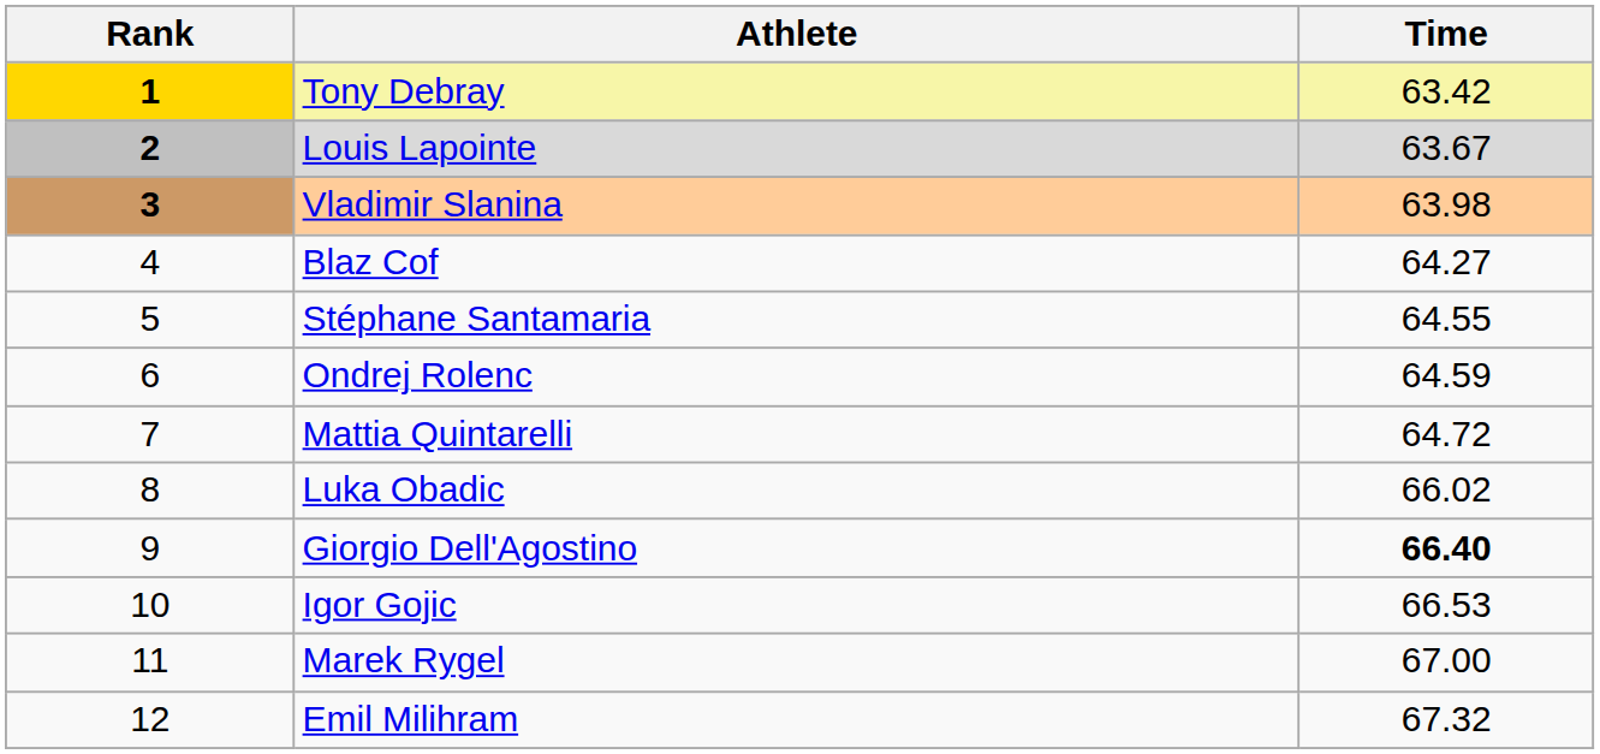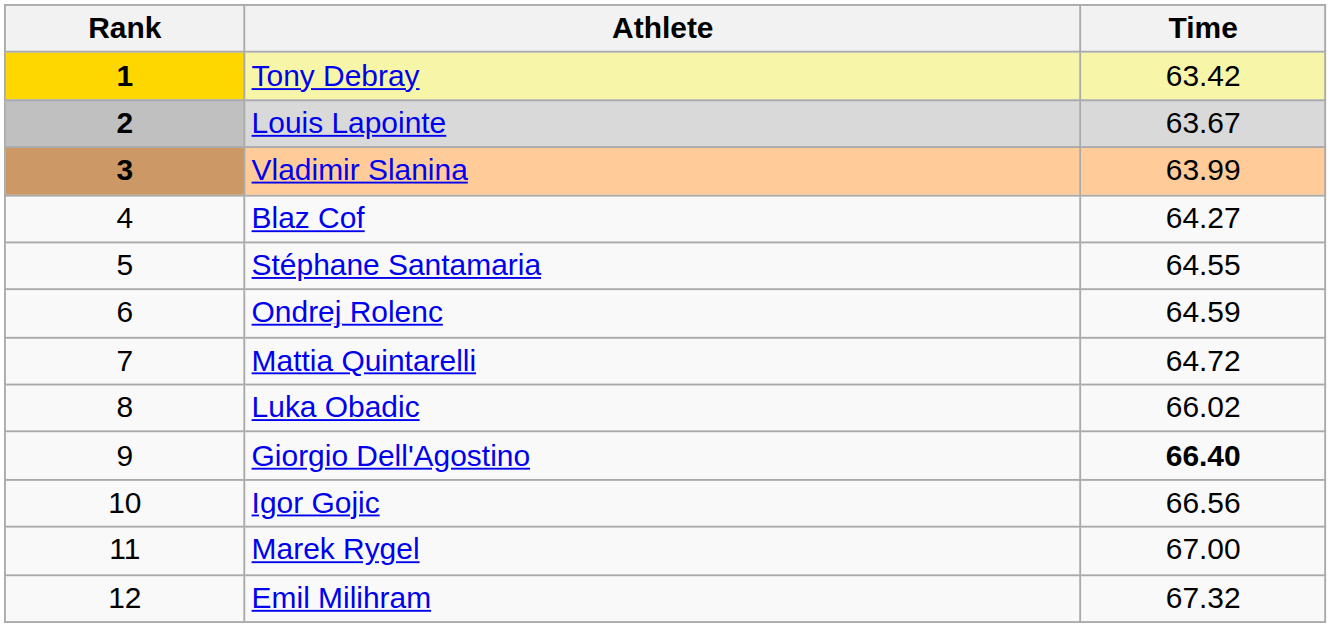 <table class="wikitable" width=80% style="font-size:100%; text-align:center;">
 <tr>
 <th>Rank</th>
 <th>Athlete</th>
 <th>Time</th>
 </tr>
 <tr align="center" valign="top" bgcolor="#F7F6A8">
 <th style="background:#ffd700;">1</th>
 <td align=left> <a href='#'>Tony Debray</a></td>
 <td>63.42</td>
 </tr>
 <tr align="center" valign="top" bgcolor="#D9D9D9">
 <th style="background:#c0c0c0;">2</th>
 <td align=left> <a href='#'>Louis Lapointe</a></td>
 <td>63.67</td>
 </tr>
 <tr align="center" valign="top" bgcolor="#FFCC99">
 <th style="background:#cc9966;">3</th>
 <td align=left> <a href='#'>Vladimir Slanina</a></td>
-<td>63.98</td>
+<td>63.99</td>
 </tr>
 <tr>
 <td>4</td>
 <td align=left> <a href='#'>Blaz Cof</a></td>
 <td>64.27</td>
 </tr>
 <tr>
 <td>5</td>
 <td align=left> <a href='#'>Stéphane Santamaria</a></td>
 <td>64.55</td>
 </tr>
 <tr>
 <td>6</td>
 <td align=left> <a href='#'>Ondrej Rolenc</a></td>
 <td>64.59</td>
 </tr>
 <tr>
 <td>7</td>
 <td align=left> <a href='#'>Mattia Quintarelli</a></td>
 <td>64.72</td>
 </tr>
 <tr>
 <td>8</td>
 <td align=left> <a href='#'>Luka Obadic</a></td>
 <td>66.02</td>
 </tr>
 <tr>
 <td>9</td>
 <td align=left> <a href='#'>Giorgio Dell'Agostino</a></td>
 <td><strong>66.40</strong></td>
 </tr>
 <tr>
 <td>10</td>
 <td align=left> <a href='#'>Igor Gojic</a></td>
-<td>66.53</td>
+<td>66.56</td>
 </tr>
 <tr>
 <td>11</td>
 <td align=left> <a href='#'>Marek Rygel</a></td>
 <td>67.00</td>
 </tr>
 <tr>
 <td>12</td>
 <td align=left> <a href='#'>Emil Milihram</a></td>
 <td>67.32</td>
 </tr>
 </table>
